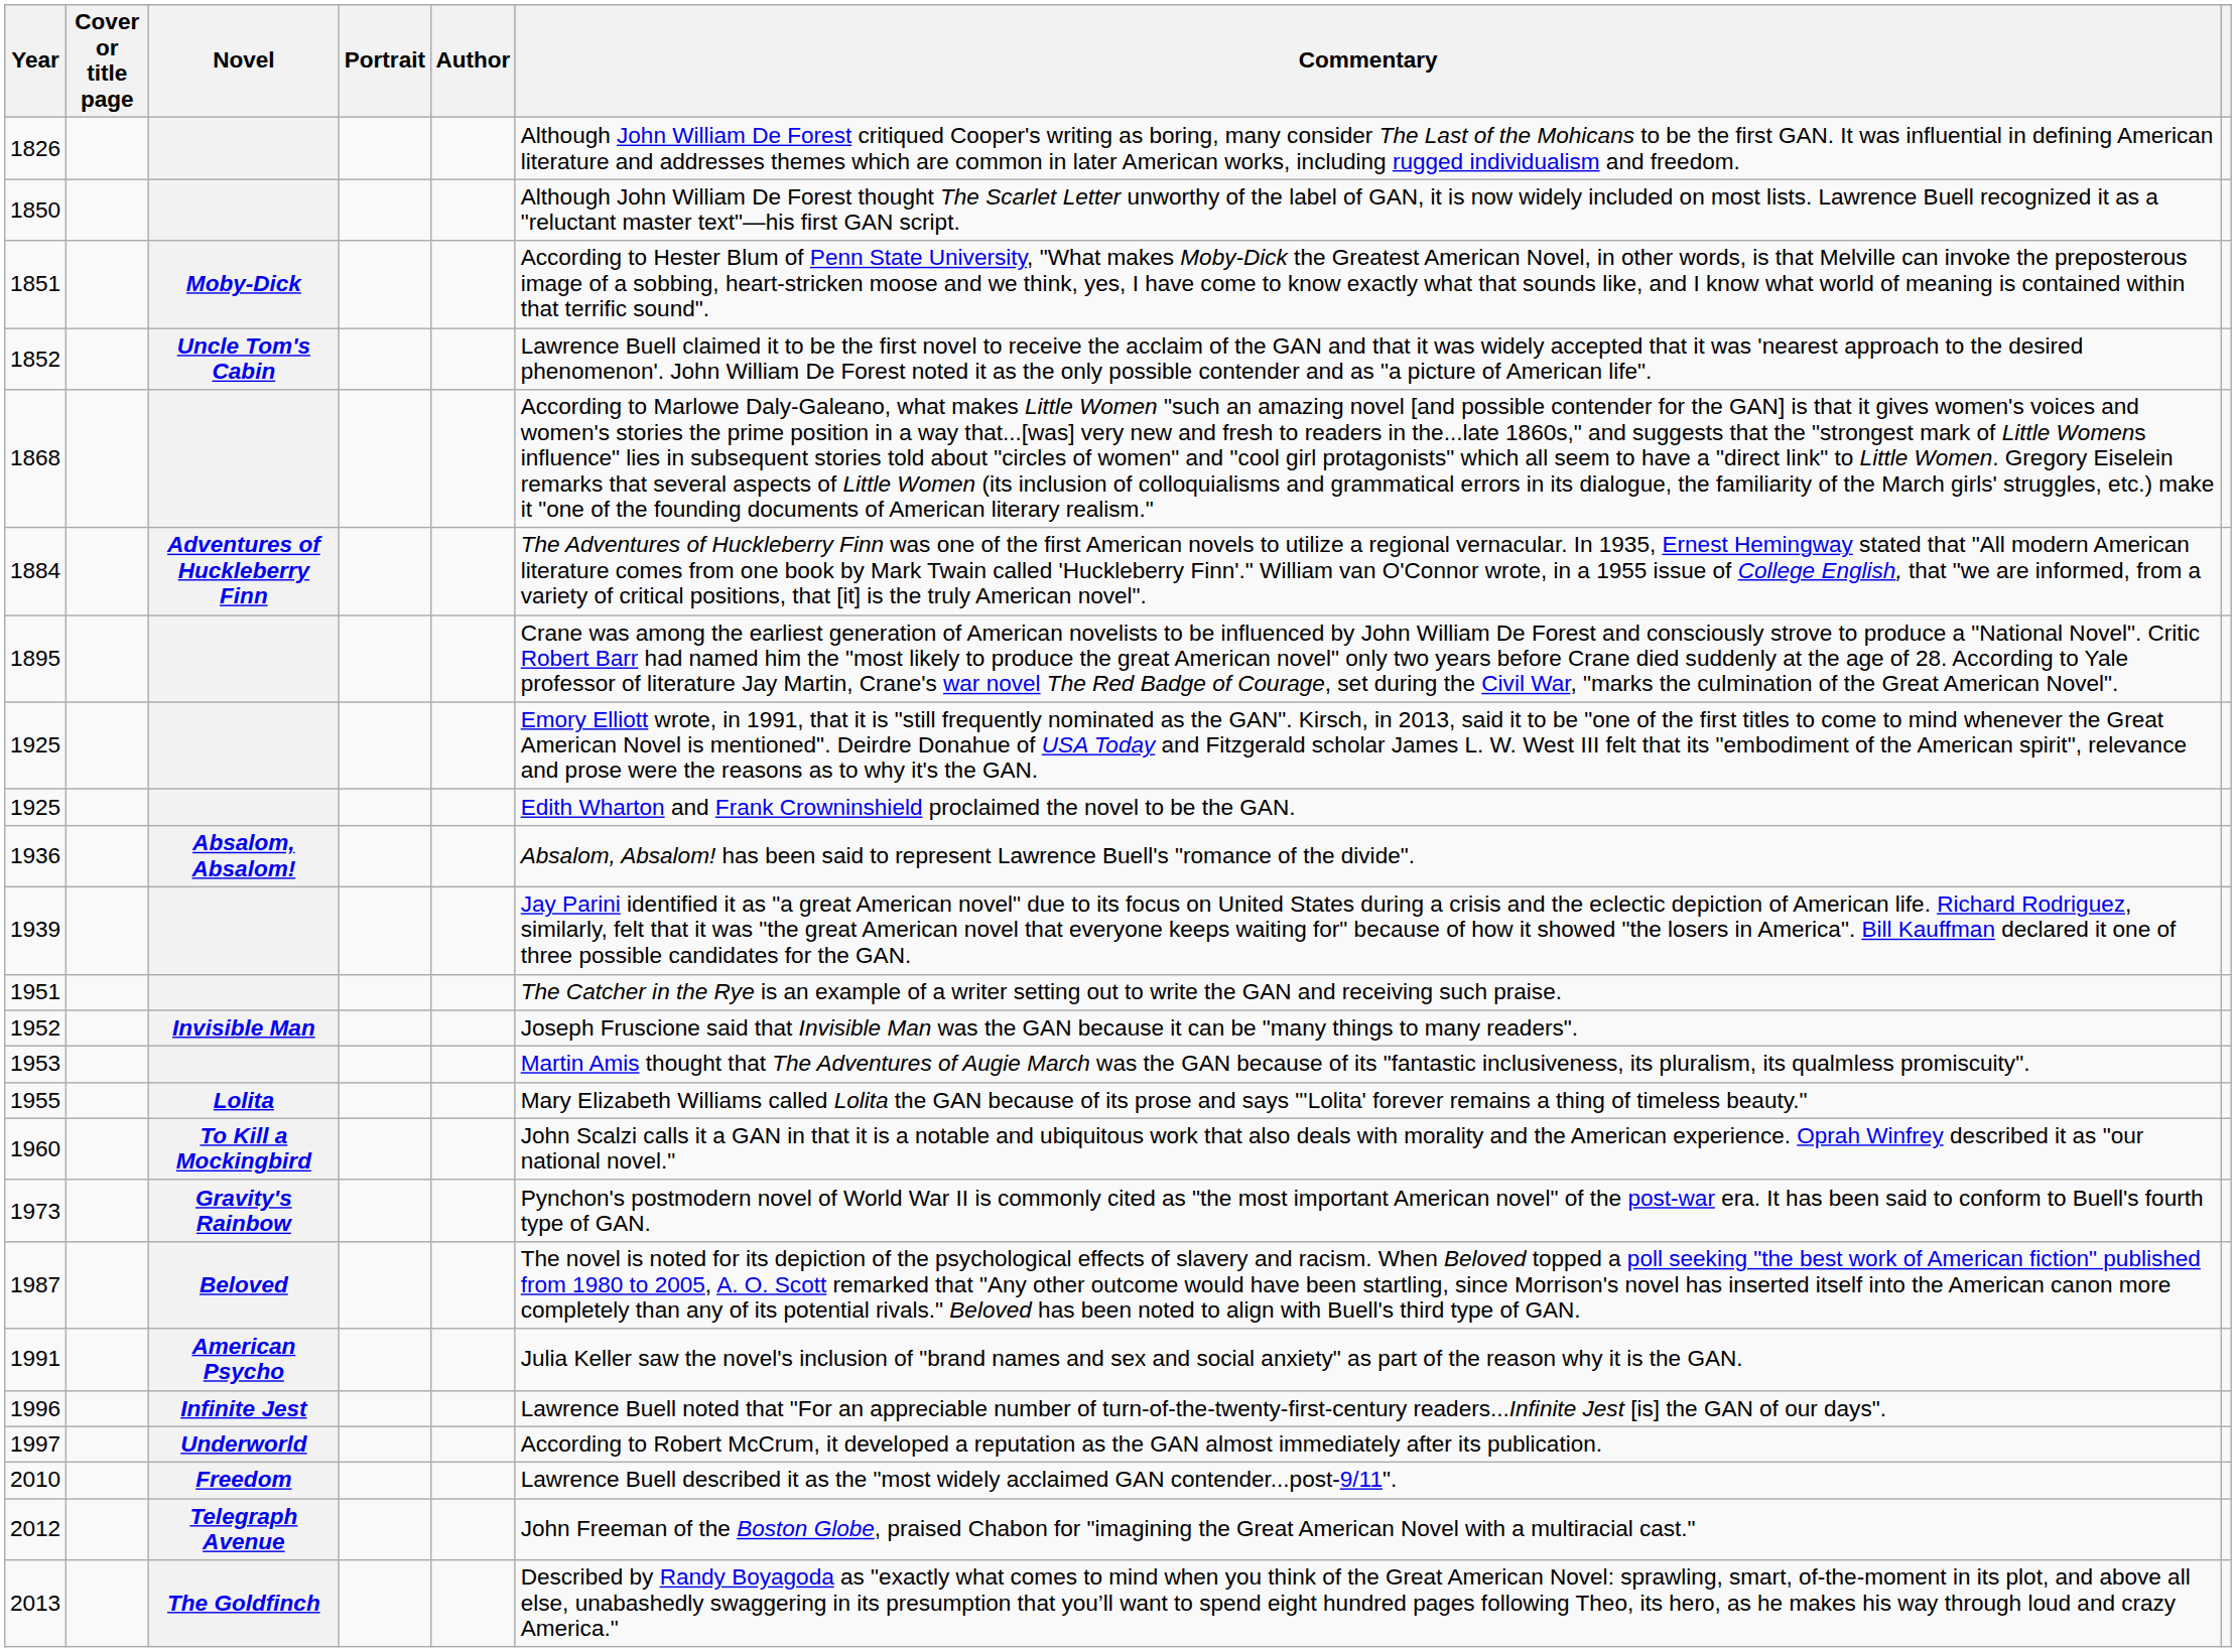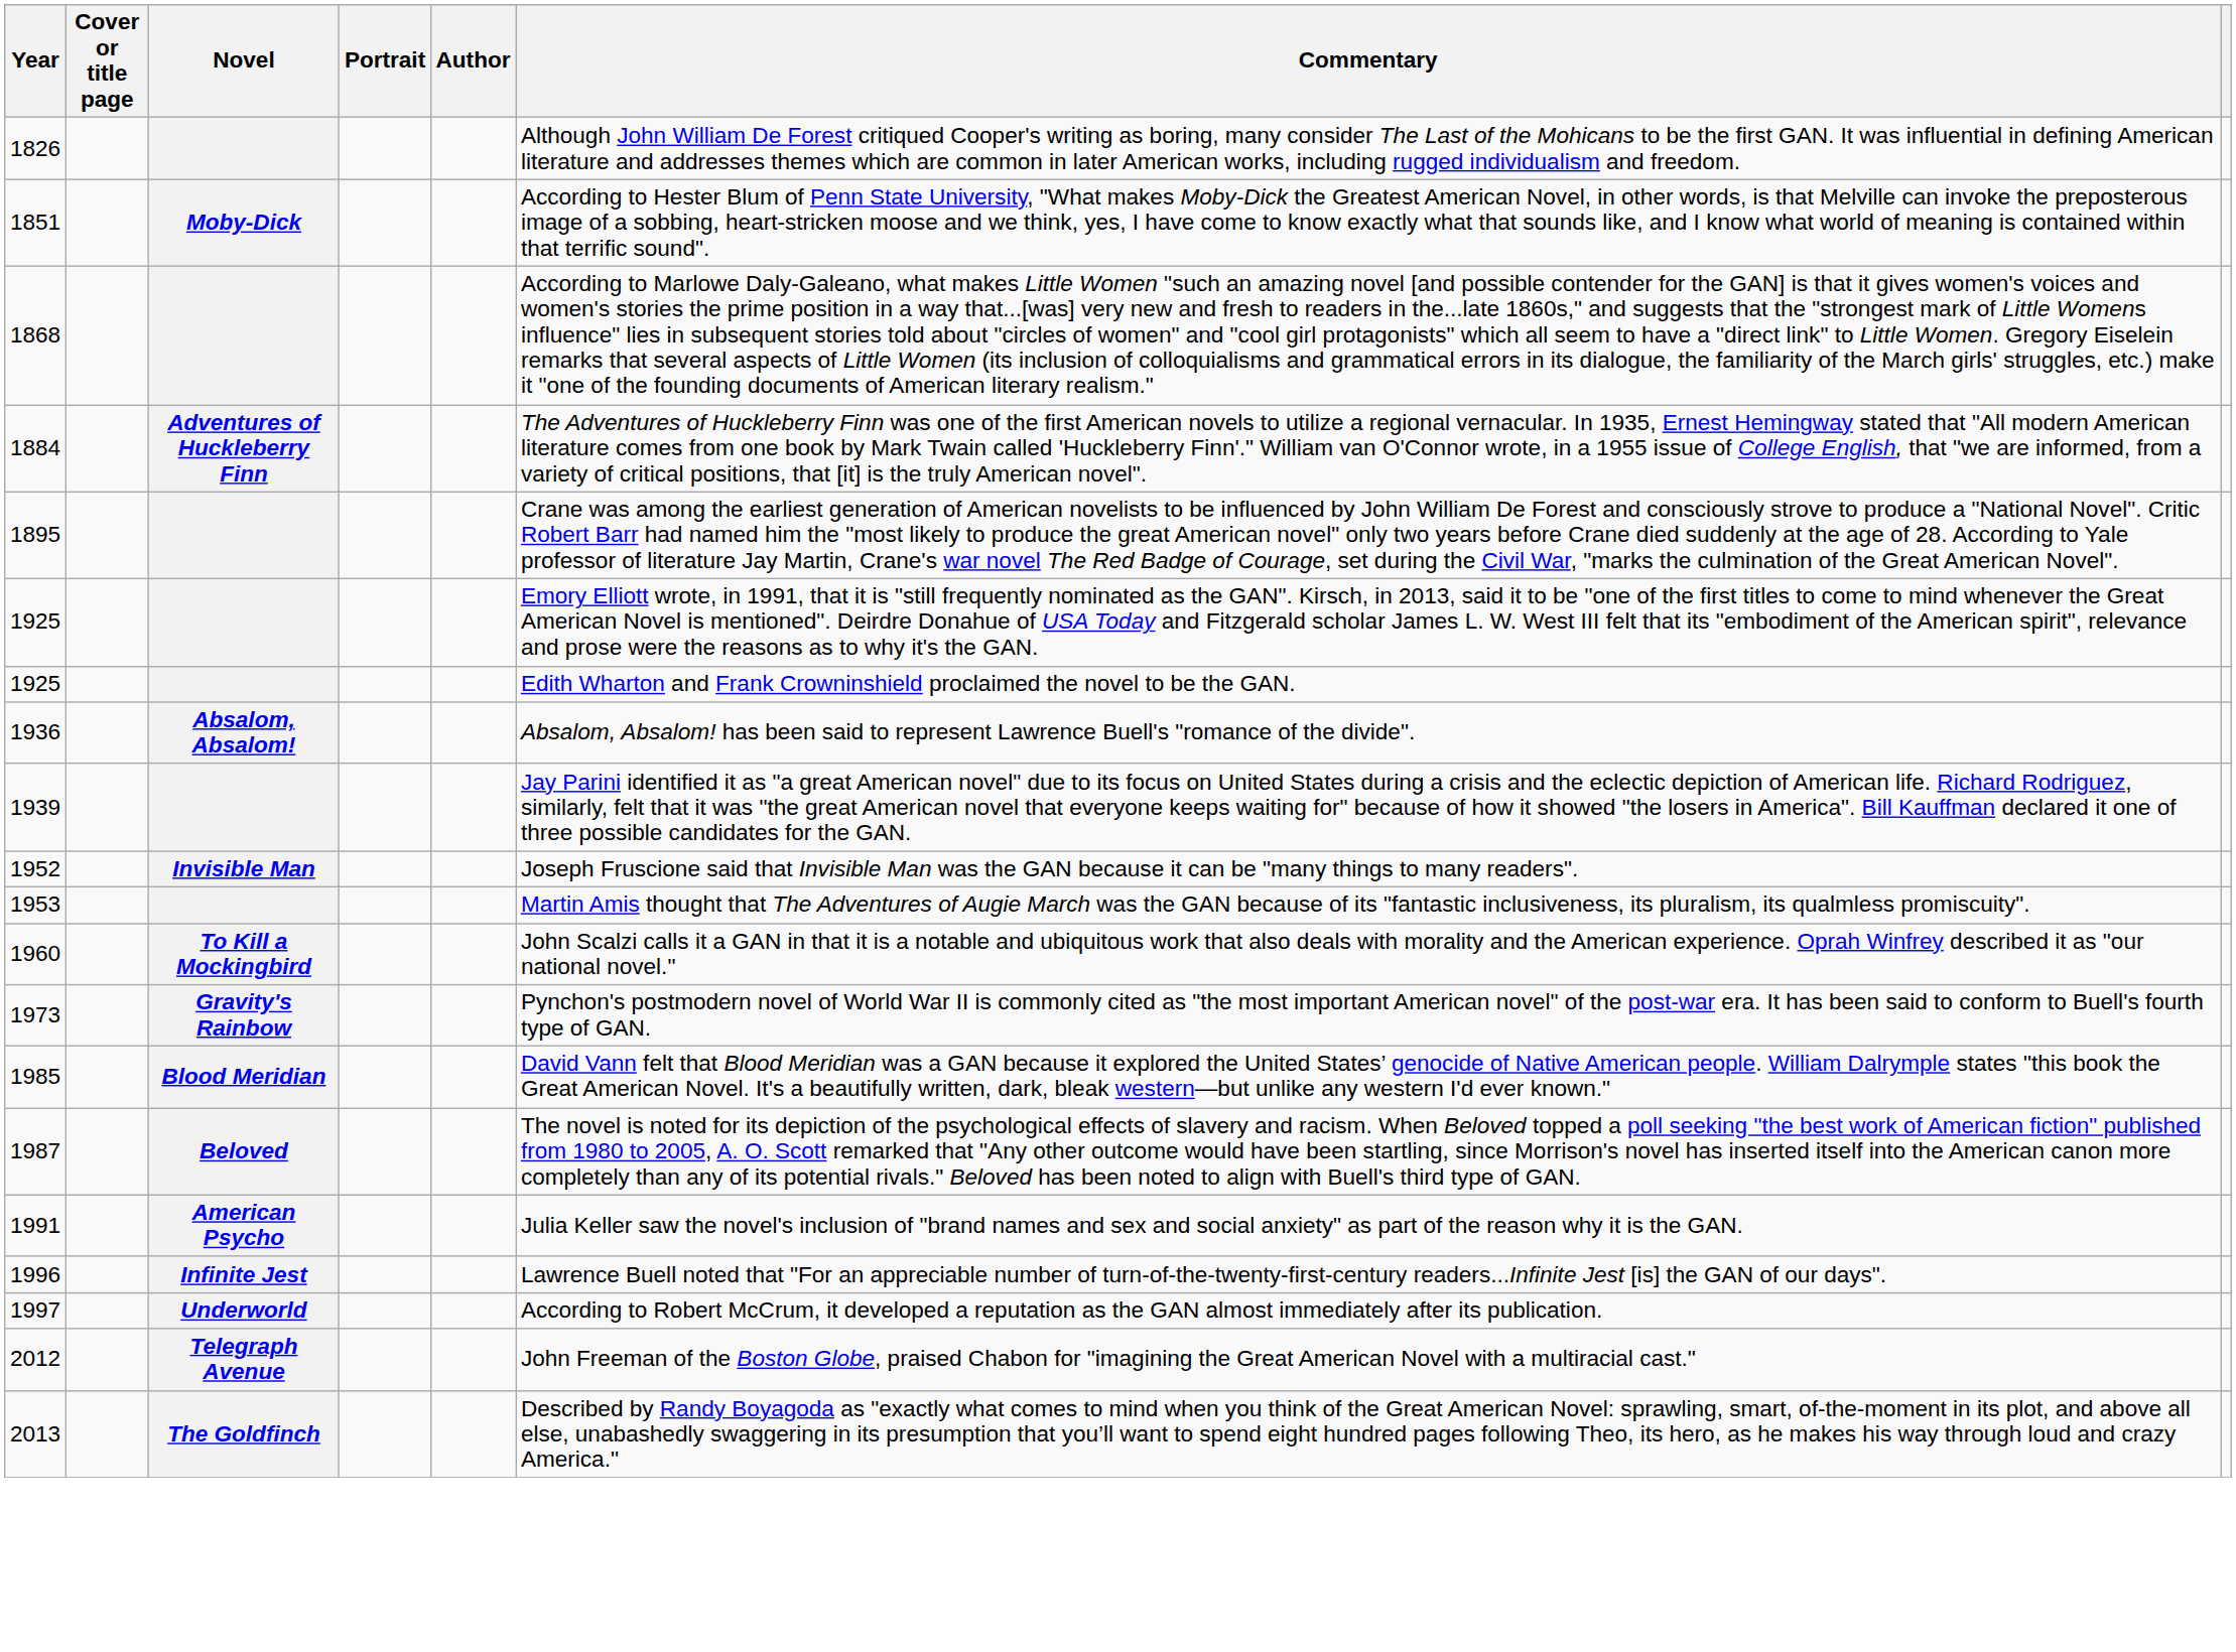 <table class="wikitable plainrowheaders sortable">
 <tr style="background:#ccc; text-align:center;">
 <th>Year</th>
 <th scope="col" class="unsortable">Cover or<br>title page</th>
 <th>Novel</th>
 <th scope="col" class="unsortable">Portrait</th>
 <th>Author</th>
 <th scope="col" class="unsortable">Commentary</th>
 <th scope="col" class="unsortable"></th>
 </tr>
 <tr>
 <td>1826</td>
 <td></td>
 <th scope=row><em></em></th>
 <td></td>
 <td></td>
 <td>Although <a href='#'>John William De Forest</a> critiqued Cooper's writing as boring, many consider <em>The Last of the Mohicans</em> to be the first GAN. It was influential in defining American literature and addresses themes which are common in later American works, including <a href='#'>rugged individualism</a> and freedom.</td>
 <td style="text-align:center;"></td>
 </tr>
 <tr>
-<td>1850</td>
-<td></td>
-<th scope=row></th>
-<td></td>
-<td></td>
-<td>Although John William De Forest thought <em>The Scarlet Letter</em> unworthy of the label of GAN, it is now widely included on most lists. Lawrence Buell recognized it as a "reluctant master text"—his first GAN script.</td>
-<td style="text-align:center;"></td>
-</tr>
-<tr>
 <td>1851</td>
 <td></td>
 <th scope=row><em><a href='#'>Moby-Dick</a></em></th>
 <td></td>
 <td></td>
 <td>According to Hester Blum of <a href='#'>Penn State University</a>, "What makes <em>Moby-Dick</em> the Greatest American Novel, in other words, is that Melville can invoke the preposterous image of a sobbing, heart-stricken moose and we think, yes, I have come to know exactly what that sounds like, and I know what world of meaning is contained within that terrific sound".</td>
-<td style="text-align:center;"></td>
-</tr>
-<tr>
-<td>1852</td>
-<td></td>
-<th scope=row><em><a href='#'>Uncle Tom's Cabin</a></em></th>
-<td></td>
-<td></td>
-<td>Lawrence Buell claimed it to be the first novel to receive the acclaim of the GAN and that it was widely accepted that it was 'nearest approach to the desired phenomenon'. John William De Forest noted it as the only possible contender and as "a picture of American life".</td>
 <td style="text-align:center;"></td>
 </tr>
 <tr>
 <td>1868</td>
 <td></td>
 <th scope=row><em></em></th>
 <td></td>
 <td></td>
 <td>According to Marlowe Daly-Galeano, what makes <em>Little Women</em> "such an amazing novel [and possible contender for the GAN] is that it gives women's voices and women's stories the prime position in a way that...[was] very new and fresh to readers in the...late 1860s," and suggests that the "strongest mark of <em>Little Women</em>s influence" lies in subsequent stories told about "circles of women" and "cool girl protagonists" which all seem to have a "direct link" to <em>Little Women</em>. Gregory Eiselein remarks that several aspects of <em>Little Women</em> (its inclusion of colloquialisms and grammatical errors in its dialogue, the familiarity of the March girls' struggles, etc.) make it "one of the founding documents of American literary realism."</td>
 <td style="text-align:center;"></td>
 </tr>
 <tr>
 <td>1884</td>
 <td></td>
 <th scope=row><em><a href='#'>Adventures of Huckleberry Finn</a></em></th>
 <td></td>
 <td></td>
 <td><em>The Adventures of Huckleberry Finn</em> was one of the first American novels to utilize a regional vernacular. In 1935, <a href='#'>Ernest Hemingway</a> stated that "All modern American literature comes from one book by Mark Twain called 'Huckleberry Finn'." William van O'Connor wrote, in a 1955 issue of <em><a href='#'>College English</a>,</em> that "we are informed, from a variety of critical positions, that [it] is the truly American novel".</td>
 <td style="text-align:center;"></td>
 </tr>
 <tr>
 <td>1895</td>
 <td></td>
 <th scope=row></th>
 <td></td>
 <td></td>
 <td>Crane was among the earliest generation of American novelists to be influenced by John William De Forest and consciously strove to produce a "National Novel". Critic <a href='#'>Robert Barr</a> had named him the "most likely to produce the great American novel" only two years before Crane died suddenly at the age of 28. According to Yale professor of literature Jay Martin, Crane's <a href='#'>war novel</a> <em>The Red Badge of Courage</em>, set during the <a href='#'>Civil War</a>, "marks the culmination of the Great American Novel".</td>
 <td style="text-align:center;"></td>
 </tr>
 <tr>
 <td>1925</td>
 <td></td>
 <th scope=row></th>
 <td></td>
 <td></td>
 <td><a href='#'>Emory Elliott</a> wrote, in 1991, that it is "still frequently nominated as the GAN". Kirsch, in 2013, said it to be "one of the first titles to come to mind whenever the Great American Novel is mentioned". Deirdre Donahue of <em><a href='#'>USA Today</a></em> and Fitzgerald scholar James L. W. West III felt that its "embodiment of the American spirit", relevance and prose were the reasons as to why it's the GAN.</td>
 <td style="text-align:center;"></td>
 </tr>
 <tr>
 <td>1925</td>
 <td></td>
 <th scope=row></th>
 <td></td>
 <td></td>
 <td><a href='#'>Edith Wharton</a> and <a href='#'>Frank Crowninshield</a> proclaimed the novel to be the GAN.</td>
 <td></td>
 </tr>
 <tr>
 <td>1936</td>
 <td></td>
 <th scope=row><em><a href='#'>Absalom, Absalom!</a></em></th>
 <td></td>
 <td></td>
 <td><em>Absalom, Absalom!</em> has been said to represent Lawrence Buell's "romance of the divide".</td>
 <td style="text-align:center;"></td>
 </tr>
 <tr>
 <td>1939</td>
 <td></td>
 <th scope=row></th>
 <td></td>
 <td></td>
 <td><a href='#'>Jay Parini</a> identified it as "a great American novel" due to its focus on United States during a crisis and the eclectic depiction of American life. <a href='#'>Richard Rodriguez</a>, similarly, felt that it was "the great American novel that everyone keeps waiting for" because of how it showed "the losers in America". <a href='#'>Bill Kauffman</a> declared it one of three possible candidates for the GAN.</td>
 <td style="text-align:center;"></td>
 </tr>
 <tr>
-<td>1951</td>
-<td></td>
-<th scope=row></th>
-<td></td>
-<td></td>
-<td><em>The Catcher in the Rye</em> is an example of a writer setting out to write the GAN and receiving such praise.</td>
-<td style="text-align:center;"></td>
-</tr>
-<tr>
 <td>1952</td>
 <td></td>
 <th scope=row><em><a href='#'>Invisible Man</a></em></th>
 <td></td>
 <td></td>
 <td>Joseph Fruscione said that <em>Invisible Man</em> was the GAN because it can be "many things to many readers".</td>
 <td style="text-align:center;"></td>
 </tr>
 <tr>
 <td>1953</td>
 <td></td>
 <th scope=row></th>
 <td></td>
 <td></td>
 <td><a href='#'>Martin Amis</a> thought that <em>The Adventures of Augie March</em> was the GAN because of its "fantastic inclusiveness, its pluralism, its qualmless promiscuity".</td>
-<td style="text-align:center;"></td>
-</tr>
-<tr>
-<td>1955</td>
-<td></td>
-<th scope=row><em><a href='#'>Lolita</a></em></th>
-<td></td>
-<td></td>
-<td>Mary Elizabeth Williams called <em>Lolita</em> the GAN because of its prose and says "'Lolita' forever remains a thing of timeless beauty."</td>
 <td style="text-align:center;"></td>
 </tr>
 <tr>
 <td>1960</td>
 <td></td>
 <th scope=row><em><a href='#'>To Kill a Mockingbird</a></em></th>
 <td></td>
 <td></td>
 <td>John Scalzi calls it a GAN in that it is a notable and ubiquitous work that also deals with morality and the American experience. <a href='#'>Oprah Winfrey</a> described it as "our national novel."</td>
 <td style="text-align:center;"></td>
 </tr>
 <tr>
 <td>1973</td>
 <td></td>
 <th scope=row><em><a href='#'>Gravity's Rainbow</a></em></th>
 <td></td>
 <td></td>
 <td>Pynchon's postmodern novel of World War II is commonly cited as "the most important American novel" of the <a href='#'>post-war</a> era. It has been said to conform to Buell's fourth type of GAN.</td>
 <td style="text-align:center;"><br></td>
+</tr>
+<tr>
+<td>1985</td>
+<td></td>
+<th scope=row><em><a href='#'>Blood Meridian</a></em></th>
+<td></td>
+<td></td>
+<td><a href='#'>David Vann</a> felt that <em>Blood Meridian</em> was a GAN because it explored the United States’ <a href='#'>genocide of Native American people</a>. <a href='#'>William Dalrymple</a> states "this book the Great American Novel. It's a beautifully written, dark, bleak <a href='#'>western</a>—but unlike any western I'd ever known."</td>
+<td style="text-align:center;"></td>
 </tr>
 <tr>
 <td>1987</td>
 <td></td>
 <th scope=row><em><a href='#'>Beloved</a></em></th>
 <td></td>
 <td></td>
 <td>The novel is noted for its depiction of the psychological effects of slavery and racism. When <em>Beloved</em> topped a <a href='#'>poll seeking "the best work of American fiction" published from 1980 to 2005</a>, <a href='#'>A. O. Scott</a> remarked that "Any other outcome would have been startling, since Morrison's novel has inserted itself into the American canon more completely than any of its potential rivals." <em>Beloved</em> has been noted to align with Buell's third type of GAN.</td>
 <td style="text-align:center;"></td>
 </tr>
 <tr>
 <td>1991</td>
 <td></td>
 <th scope=row><em><a href='#'>American Psycho</a></em></th>
 <td></td>
 <td></td>
 <td>Julia Keller saw the novel's inclusion of "brand names and sex and social anxiety" as part of the reason why it is the GAN.</td>
 <td style="text-align:center;"></td>
 </tr>
 <tr>
 <td>1996</td>
 <td></td>
 <th scope=row><em><a href='#'>Infinite Jest</a></em></th>
 <td></td>
 <td></td>
 <td>Lawrence Buell noted that "For an appreciable number of turn-of-the-twenty-first-century readers...<em>Infinite Jest</em> [is] the GAN of our days".</td>
 <td style="text-align:center;"></td>
 </tr>
 <tr>
 <td>1997</td>
 <td></td>
 <th scope=row><em><a href='#'>Underworld</a></em></th>
 <td></td>
 <td></td>
 <td>According to Robert McCrum, it developed a reputation as the GAN almost immediately after its publication.</td>
 <td style="text-align:center;"></td>
 </tr>
 <tr>
-<td>2010</td>
-<td></td>
-<th scope=row><em><a href='#'>Freedom</a></em></th>
-<td></td>
-<td></td>
-<td>Lawrence Buell described it as the "most widely acclaimed GAN contender...post-<a href='#'>9/11</a>".</td>
-<td style="text-align:center;"></td>
-</tr>
-<tr>
 <td>2012</td>
 <td></td>
 <th scope=row><em><a href='#'>Telegraph Avenue</a></em></th>
 <td></td>
 <td></td>
 <td>John Freeman of the <em><a href='#'>Boston Globe</a></em>, praised Chabon for "imagining the Great American Novel with a multiracial cast."</td>
 <td style="text-align:center;"></td>
 </tr>
 <tr>
 <td>2013</td>
 <td></td>
 <th scope=row><em><a href='#'>The Goldfinch</a></em></th>
 <td></td>
 <td></td>
 <td>Described by <a href='#'>Randy Boyagoda</a> as "exactly what comes to mind when you think of the Great American Novel: sprawling, smart, of-the-moment in its plot, and above all else, unabashedly swaggering in its presumption that you’ll want to spend eight hundred pages following Theo, its hero, as he makes his way through loud and crazy America."</td>
 <td style="text-align:center;"><br></td>
 </tr>
 </table>
